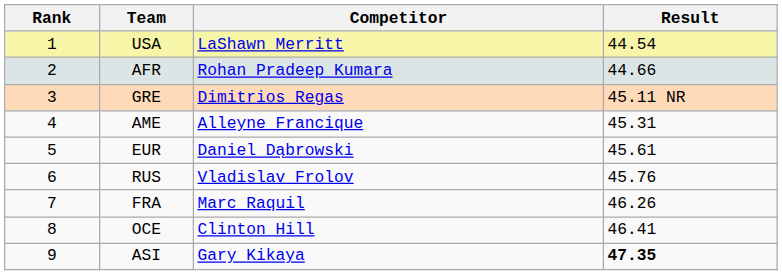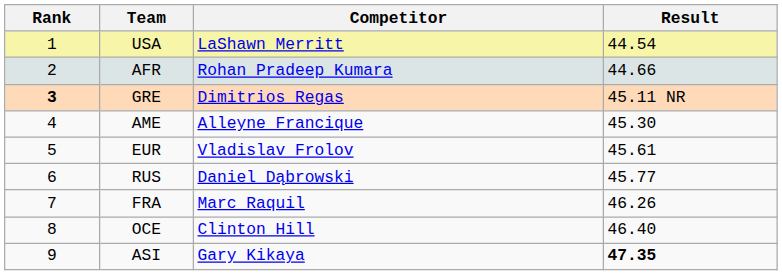 <table class="wikitable" width=70% style=text-align:center>
 <tr>
 <th>Rank</th>
 <th>Team</th>
 <th>Competitor</th>
 <th>Result</th>
 </tr>
 <tr bgcolor="#F7F6A8">
 <td>1</td>
 <td>USA</td>
 <td align="left"><a href='#'>LaShawn Merritt</a></td>
 <td align="left">44.54</td>
 </tr>
 <tr bgcolor="#DCE5E5">
 <td>2</td>
 <td>AFR</td>
 <td align="left"><a href='#'>Rohan Pradeep Kumara</a></td>
 <td align="left">44.66</td>
 </tr>
 <tr bgcolor="#FFDAB9">
-<td>3</td>
+<td><strong>3</strong></td>
 <td>GRE</td>
 <td align="left"><a href='#'>Dimitrios Regas</a></td>
 <td align="left">45.11 NR</td>
 </tr>
 <tr>
 <td>4</td>
 <td>AME</td>
 <td align="left"><a href='#'>Alleyne Francique</a></td>
-<td align="left">45.31</td>
+<td align="left">45.30</td>
 </tr>
 <tr>
 <td>5</td>
 <td>EUR</td>
-<td align="left"><a href='#'>Daniel Dąbrowski</a></td>
+<td align="left"><a href='#'>Vladislav Frolov</a></td>
 <td align="left">45.61</td>
 </tr>
 <tr>
 <td>6</td>
 <td>RUS</td>
-<td align="left"><a href='#'>Vladislav Frolov</a></td>
-<td align="left">45.76</td>
+<td align="left"><a href='#'>Daniel Dąbrowski</a></td>
+<td align="left">45.77</td>
 </tr>
 <tr>
 <td>7</td>
 <td>FRA</td>
 <td align="left"><a href='#'>Marc Raquil</a></td>
 <td align="left">46.26</td>
 </tr>
 <tr>
 <td>8</td>
 <td>OCE</td>
 <td align="left"><a href='#'>Clinton Hill</a></td>
-<td align="left">46.41</td>
+<td align="left">46.40</td>
 </tr>
 <tr>
 <td>9</td>
 <td>ASI</td>
 <td align="left"><a href='#'>Gary Kikaya</a></td>
 <td align="left"><strong>47.35</strong></td>
 </tr>
 </table>
